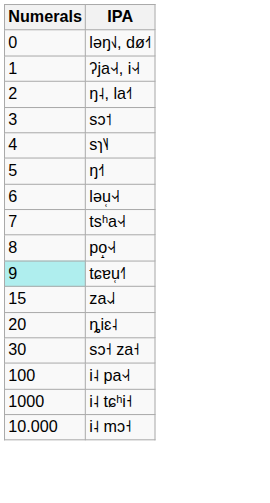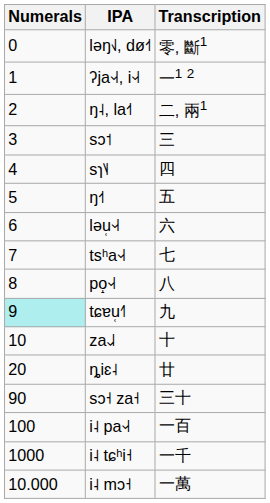 <table class="wikitable">
 <tr>
 <th>Numerals</th>
 <th>IPA</th>
+<th>Transcription</th>
 </tr>
 <tr>
 <td>0</td>
 <td>ləŋ˧˩, dø˧˦</td>
+<td>零, 斷<sup>1</sup></td>
 </tr>
 <tr>
 <td>1</td>
 <td>ʔja˧˨˧, i˧˨˧</td>
+<td>一<sup>1</sup> <sup>2</sup></td>
 </tr>
 <tr>
 <td>2</td>
 <td>ŋ˨, la˧˦</td>
+<td>二, 兩<sup>1</sup></td>
 </tr>
 <tr>
 <td>3</td>
 <td>sɔ˦</td>
+<td>三</td>
 </tr>
 <tr>
 <td>4</td>
 <td>sɿ˥˨</td>
+<td>四</td>
 </tr>
 <tr>
 <td>5</td>
 <td>ŋ˧˦</td>
+<td>五</td>
 </tr>
 <tr>
 <td>6</td>
 <td>ləu̜˧˨˧</td>
+<td>六</td>
 </tr>
 <tr>
 <td>7</td>
 <td>tsʰa˧˨˧</td>
+<td>七</td>
 </tr>
 <tr>
 <td>8</td>
 <td>po̝˧˨˧</td>
+<td>八</td>
 </tr>
 <tr>
 <td style="background: paleturquoise;">9</td>
 <td>tɕɐu̜˧˥</td>
+<td>九</td>
 </tr>
 <tr>
-<td>15</td>
+<td>10</td>
 <td>za˨˩˨</td>
+<td>十</td>
 </tr>
 <tr>
 <td>20</td>
 <td>ȵiɛ˨</td>
+<td>廿</td>
 </tr>
 <tr>
-<td>30</td>
+<td>90</td>
 <td>sɔ˧ za˧</td>
+<td>三十</td>
 </tr>
 <tr>
 <td>100</td>
 <td>i˨ pa˧˨˧</td>
+<td>一百</td>
 </tr>
 <tr>
 <td>1000</td>
 <td>i˨ tɕʰi˧</td>
+<td>一千</td>
 </tr>
 <tr>
 <td>10.000</td>
 <td>i˨ mɔ˧</td>
+<td>一萬</td>
 </tr>
 </table>
